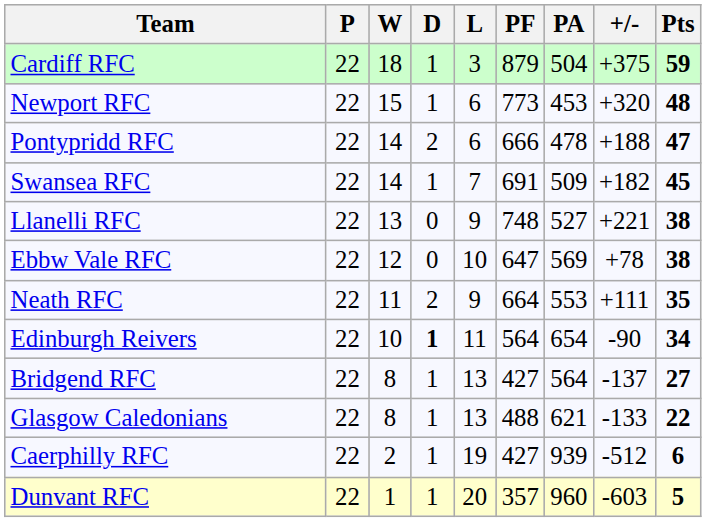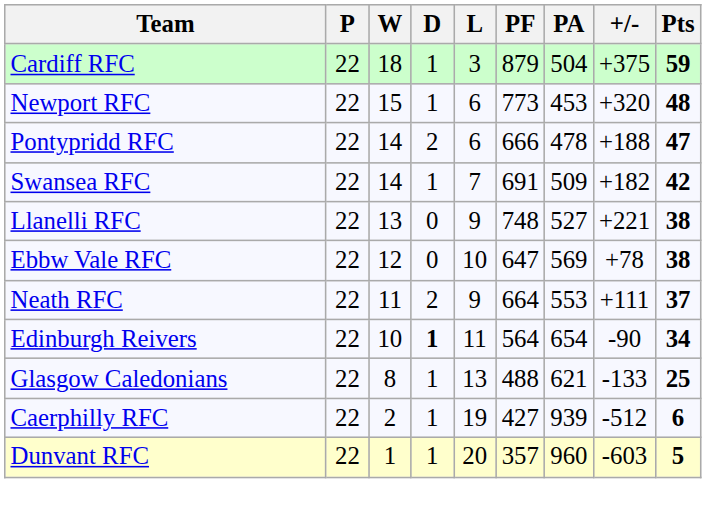 <table class="wikitable" style="text-align: center;">
 <tr>
 <th width="200">Team</th>
 <th width="20">P</th>
 <th width="20">W</th>
 <th width="20">D</th>
 <th width="20">L</th>
 <th width="20">PF</th>
 <th width="20">PA</th>
 <th width="25">+/-</th>
 <th width="20">Pts</th>
 </tr>
 <tr bgcolor="#ccffcc">
 <td align="left"> <a href='#'>Cardiff RFC</a></td>
 <td>22</td>
 <td>18</td>
 <td>1</td>
 <td>3</td>
 <td>879</td>
 <td>504</td>
 <td>+375</td>
 <td><strong>59</strong></td>
 </tr>
 <tr bgcolor="#f7f8ff">
 <td align="left"> <a href='#'>Newport RFC</a></td>
 <td>22</td>
 <td>15</td>
 <td>1</td>
 <td>6</td>
 <td>773</td>
 <td>453</td>
 <td>+320</td>
 <td><strong>48</strong></td>
 </tr>
 <tr bgcolor="#f7f8ff">
 <td align="left"> <a href='#'>Pontypridd RFC</a></td>
 <td>22</td>
 <td>14</td>
 <td>2</td>
 <td>6</td>
 <td>666</td>
 <td>478</td>
 <td>+188</td>
 <td><strong>47</strong></td>
 </tr>
 <tr bgcolor="#f7f8ff">
 <td align="left"> <a href='#'>Swansea RFC</a></td>
 <td>22</td>
 <td>14</td>
 <td>1</td>
 <td>7</td>
 <td>691</td>
 <td>509</td>
 <td>+182</td>
-<td><strong>45</strong></td>
+<td><strong>42</strong></td>
 </tr>
 <tr bgcolor="#f7f8ff">
 <td align="left"> <a href='#'>Llanelli RFC</a></td>
 <td>22</td>
 <td>13</td>
 <td>0</td>
 <td>9</td>
 <td>748</td>
 <td>527</td>
 <td>+221</td>
 <td><strong>38</strong></td>
 </tr>
 <tr bgcolor="#f7f8ff">
 <td align="left"> <a href='#'>Ebbw Vale RFC</a></td>
 <td>22</td>
 <td>12</td>
 <td>0</td>
 <td>10</td>
 <td>647</td>
 <td>569</td>
 <td>+78</td>
 <td><strong>38</strong></td>
 </tr>
 <tr bgcolor="#f7f8ff">
 <td align="left"> <a href='#'>Neath RFC</a></td>
 <td>22</td>
 <td>11</td>
 <td>2</td>
 <td>9</td>
 <td>664</td>
 <td>553</td>
 <td>+111</td>
-<td><strong>35</strong></td>
+<td><strong>37</strong></td>
 </tr>
 <tr bgcolor="#f7f8ff">
 <td align="left"> <a href='#'>Edinburgh Reivers</a></td>
 <td>22</td>
 <td>10</td>
 <td><strong>1</strong></td>
 <td>11</td>
 <td>564</td>
 <td>654</td>
 <td>-90</td>
 <td><strong>34</strong></td>
 </tr>
 <tr bgcolor="#f7f8ff">
-<td align="left"> <a href='#'>Bridgend RFC</a></td>
-<td>22</td>
-<td>8</td>
-<td>1</td>
-<td>13</td>
-<td>427</td>
-<td>564</td>
-<td>-137</td>
-<td><strong>27</strong></td>
-</tr>
-<tr bgcolor="#f7f8ff">
 <td align="left"> <a href='#'>Glasgow Caledonians</a></td>
 <td>22</td>
 <td>8</td>
 <td>1</td>
 <td>13</td>
 <td>488</td>
 <td>621</td>
 <td>-133</td>
-<td><strong>22</strong></td>
+<td><strong>25</strong></td>
 </tr>
 <tr bgcolor="#f7f8ff">
 <td align="left"> <a href='#'>Caerphilly RFC</a></td>
 <td>22</td>
 <td>2</td>
 <td>1</td>
 <td>19</td>
 <td>427</td>
 <td>939</td>
 <td>-512</td>
 <td><strong>6</strong></td>
 </tr>
 <tr bgcolor="#ffffcc">
 <td align="left"> <a href='#'>Dunvant RFC</a></td>
 <td>22</td>
 <td>1</td>
 <td>1</td>
 <td>20</td>
 <td>357</td>
 <td>960</td>
 <td>-603</td>
 <td><strong>5</strong></td>
 </tr>
 </table>
